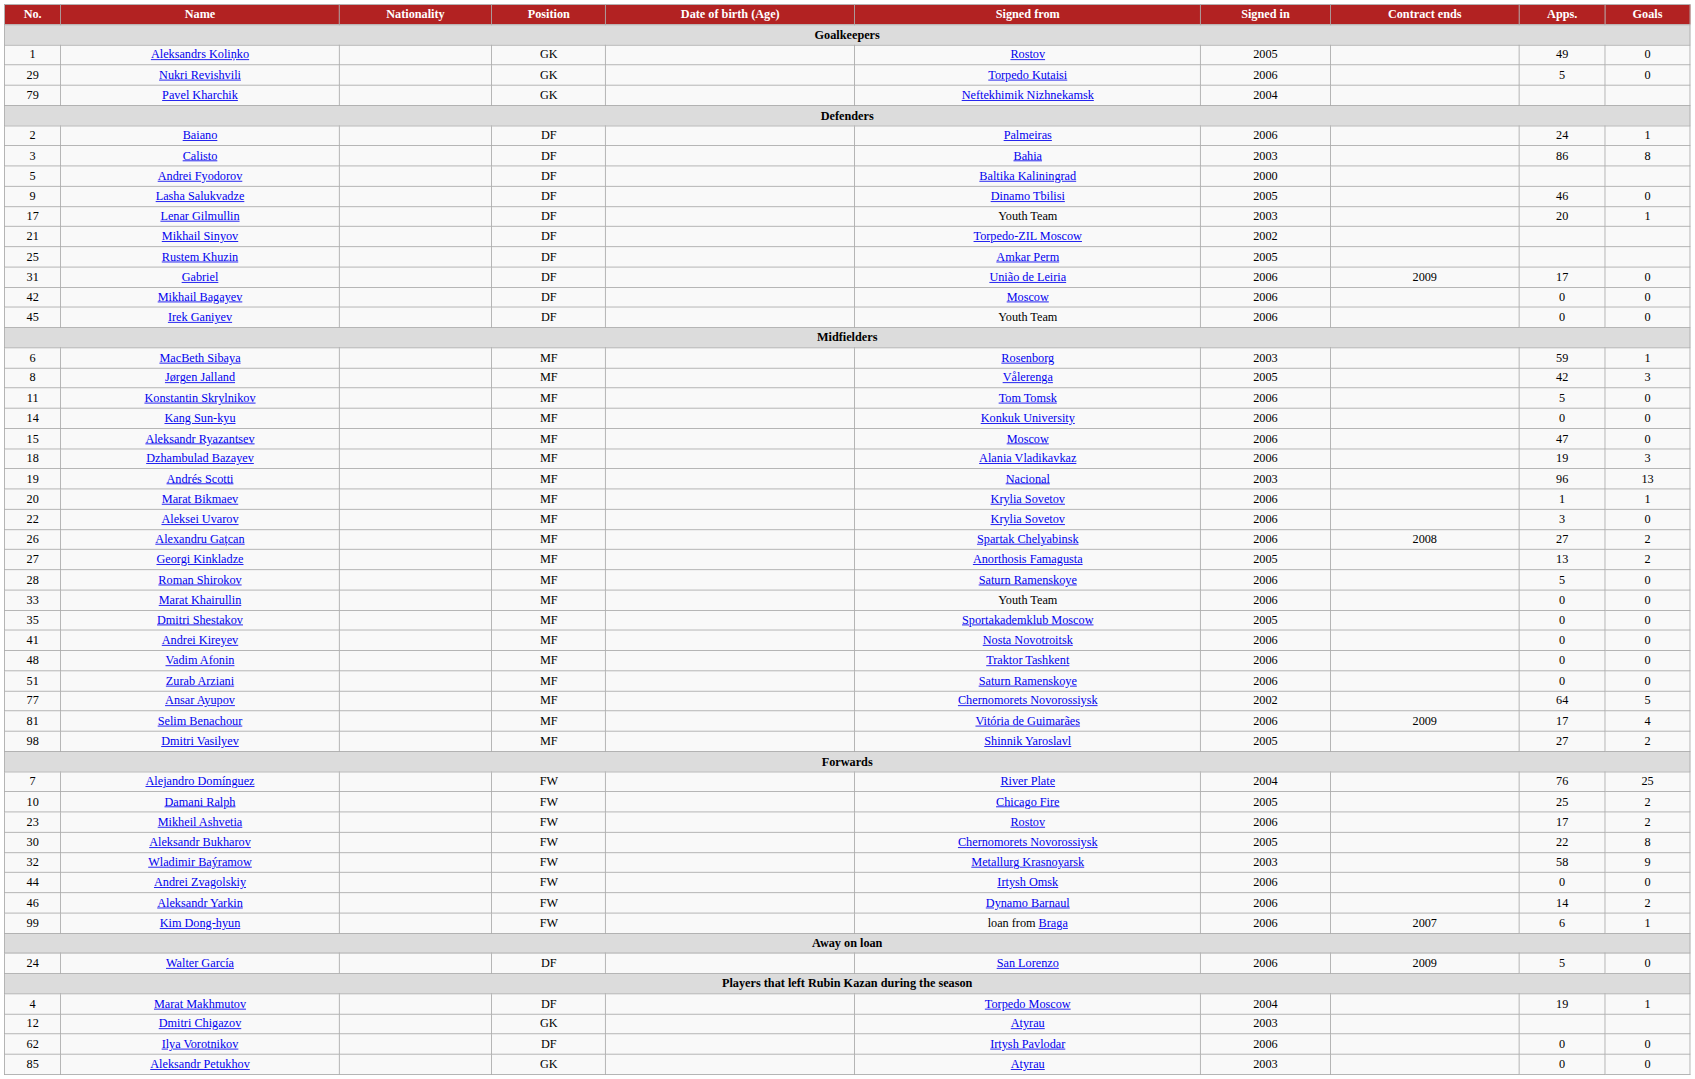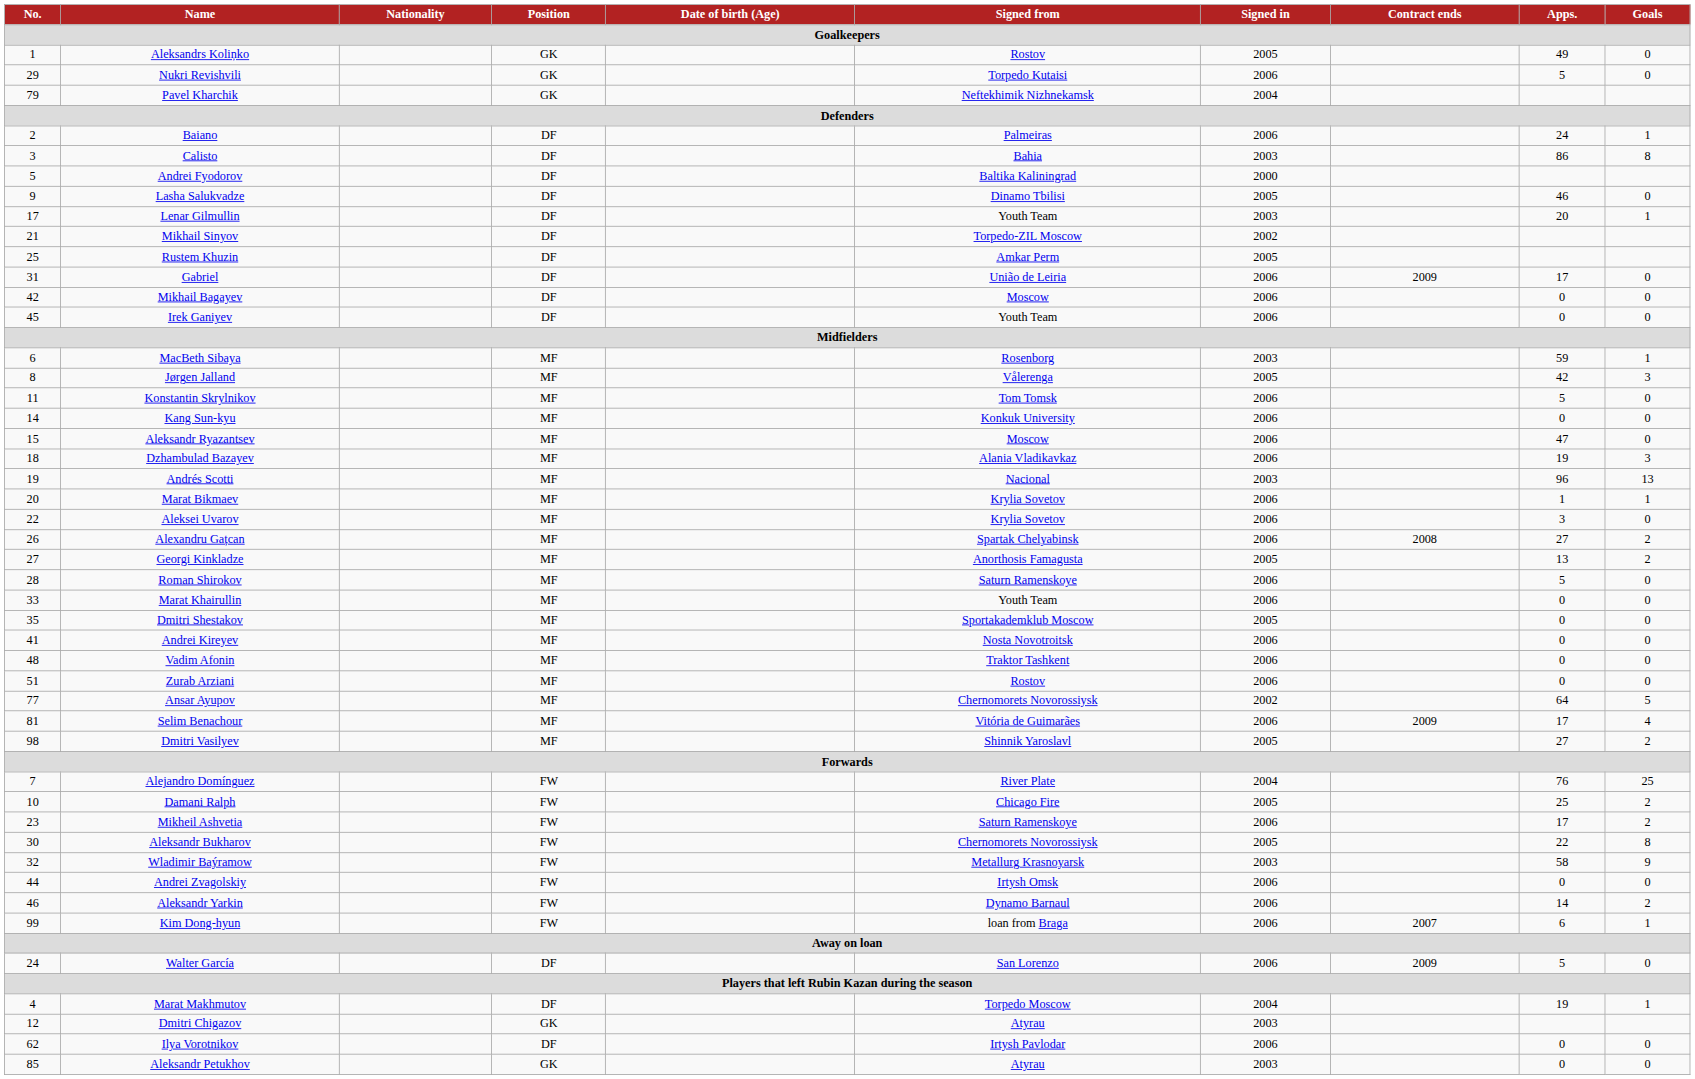 <table class="wikitable"  style="text-align:center; font-size:90%; width:100%;">
 <tr>
 <th style="background:#B22222; color:white; text-align:center;">No.</th>
 <th style="background:#B22222; color:white; text-align:center;">Name</th>
 <th style="background:#B22222; color:white; text-align:center;">Nationality</th>
 <th style="background:#B22222; color:white; text-align:center;">Position</th>
 <th style="background:#B22222; color:white; text-align:center;">Date of birth (Age)</th>
 <th style="background:#B22222; color:white; text-align:center;">Signed from</th>
 <th style="background:#B22222; color:white; text-align:center;">Signed in</th>
 <th style="background:#B22222; color:white; text-align:center;">Contract ends</th>
 <th style="background:#B22222; color:white; text-align:center;">Apps.</th>
 <th style="background:#B22222; color:white; text-align:center;">Goals</th>
 </tr>
 <tr>
 <th colspan="11"  style="background:#dcdcdc; text-align:center;">Goalkeepers</th>
 </tr>
 <tr>
 <td>1</td>
 <td><a href='#'>Aleksandrs Koliņko</a></td>
 <td></td>
 <td>GK</td>
 <td></td>
 <td><a href='#'>Rostov</a></td>
 <td>2005</td>
 <td></td>
 <td>49</td>
 <td>0</td>
 </tr>
 <tr>
 <td>29</td>
 <td><a href='#'>Nukri Revishvili</a></td>
 <td></td>
 <td>GK</td>
 <td></td>
 <td><a href='#'>Torpedo Kutaisi</a></td>
 <td>2006</td>
 <td></td>
 <td>5</td>
 <td>0</td>
 </tr>
 <tr>
 <td>79</td>
 <td><a href='#'>Pavel Kharchik</a></td>
 <td></td>
 <td>GK</td>
 <td></td>
 <td><a href='#'>Neftekhimik Nizhnekamsk</a></td>
 <td>2004</td>
 <td></td>
 <td></td>
 <td></td>
 </tr>
 <tr>
 <th colspan="11"  style="background:#dcdcdc; text-align:center;">Defenders</th>
 </tr>
 <tr>
 <td>2</td>
 <td><a href='#'>Baiano</a></td>
 <td></td>
 <td>DF</td>
 <td></td>
 <td><a href='#'>Palmeiras</a></td>
 <td>2006</td>
 <td></td>
 <td>24</td>
 <td>1</td>
 </tr>
 <tr>
 <td>3</td>
 <td><a href='#'>Calisto</a></td>
 <td></td>
 <td>DF</td>
 <td></td>
 <td><a href='#'>Bahia</a></td>
 <td>2003</td>
 <td></td>
 <td>86</td>
 <td>8</td>
 </tr>
 <tr>
 <td>5</td>
 <td><a href='#'>Andrei Fyodorov</a></td>
 <td></td>
 <td>DF</td>
 <td></td>
 <td><a href='#'>Baltika Kaliningrad</a></td>
 <td>2000</td>
 <td></td>
 <td></td>
 <td></td>
 </tr>
 <tr>
 <td>9</td>
 <td><a href='#'>Lasha Salukvadze</a></td>
 <td></td>
 <td>DF</td>
 <td></td>
 <td><a href='#'>Dinamo Tbilisi</a></td>
 <td>2005</td>
 <td></td>
 <td>46</td>
 <td>0</td>
 </tr>
 <tr>
 <td>17</td>
 <td><a href='#'>Lenar Gilmullin</a></td>
 <td></td>
 <td>DF</td>
 <td></td>
 <td>Youth Team</td>
 <td>2003</td>
 <td></td>
 <td>20</td>
 <td>1</td>
 </tr>
 <tr>
 <td>21</td>
 <td><a href='#'>Mikhail Sinyov</a></td>
 <td></td>
 <td>DF</td>
 <td></td>
 <td><a href='#'>Torpedo-ZIL Moscow</a></td>
 <td>2002</td>
 <td></td>
 <td></td>
 <td></td>
 </tr>
 <tr>
 <td>25</td>
 <td><a href='#'>Rustem Khuzin</a></td>
 <td></td>
 <td>DF</td>
 <td></td>
 <td><a href='#'>Amkar Perm</a></td>
 <td>2005</td>
 <td></td>
 <td></td>
 <td></td>
 </tr>
 <tr>
 <td>31</td>
 <td><a href='#'>Gabriel</a></td>
 <td></td>
 <td>DF</td>
 <td></td>
 <td><a href='#'>União de Leiria</a></td>
 <td>2006</td>
 <td>2009</td>
 <td>17</td>
 <td>0</td>
 </tr>
 <tr>
 <td>42</td>
 <td><a href='#'>Mikhail Bagayev</a></td>
 <td></td>
 <td>DF</td>
 <td></td>
 <td><a href='#'>Moscow</a></td>
 <td>2006</td>
 <td></td>
 <td>0</td>
 <td>0</td>
 </tr>
 <tr>
 <td>45</td>
 <td><a href='#'>Irek Ganiyev</a></td>
 <td></td>
 <td>DF</td>
 <td></td>
 <td>Youth Team</td>
 <td>2006</td>
 <td></td>
 <td>0</td>
 <td>0</td>
 </tr>
 <tr>
 <th colspan="11"  style="background:#dcdcdc; text-align:center;">Midfielders</th>
 </tr>
 <tr>
 <td>6</td>
 <td><a href='#'>MacBeth Sibaya</a></td>
 <td></td>
 <td>MF</td>
 <td></td>
 <td><a href='#'>Rosenborg</a></td>
 <td>2003</td>
 <td></td>
 <td>59</td>
 <td>1</td>
 </tr>
 <tr>
 <td>8</td>
 <td><a href='#'>Jørgen Jalland</a></td>
 <td></td>
 <td>MF</td>
 <td></td>
 <td><a href='#'>Vålerenga</a></td>
 <td>2005</td>
 <td></td>
 <td>42</td>
 <td>3</td>
 </tr>
 <tr>
 <td>11</td>
 <td><a href='#'>Konstantin Skrylnikov</a></td>
 <td></td>
 <td>MF</td>
 <td></td>
 <td><a href='#'>Tom Tomsk</a></td>
 <td>2006</td>
 <td></td>
 <td>5</td>
 <td>0</td>
 </tr>
 <tr>
 <td>14</td>
 <td><a href='#'>Kang Sun-kyu</a></td>
 <td></td>
 <td>MF</td>
 <td></td>
 <td><a href='#'>Konkuk University</a></td>
 <td>2006</td>
 <td></td>
 <td>0</td>
 <td>0</td>
 </tr>
 <tr>
 <td>15</td>
 <td><a href='#'>Aleksandr Ryazantsev</a></td>
 <td></td>
 <td>MF</td>
 <td></td>
 <td><a href='#'>Moscow</a></td>
 <td>2006</td>
 <td></td>
 <td>47</td>
 <td>0</td>
 </tr>
 <tr>
 <td>18</td>
 <td><a href='#'>Dzhambulad Bazayev</a></td>
 <td></td>
 <td>MF</td>
 <td></td>
 <td><a href='#'>Alania Vladikavkaz</a></td>
 <td>2006</td>
 <td></td>
 <td>19</td>
 <td>3</td>
 </tr>
 <tr>
 <td>19</td>
 <td><a href='#'>Andrés Scotti</a></td>
 <td></td>
 <td>MF</td>
 <td></td>
 <td><a href='#'>Nacional</a></td>
 <td>2003</td>
 <td></td>
 <td>96</td>
 <td>13</td>
 </tr>
 <tr>
 <td>20</td>
 <td><a href='#'>Marat Bikmaev</a></td>
 <td></td>
 <td>MF</td>
 <td></td>
 <td><a href='#'>Krylia Sovetov</a></td>
 <td>2006</td>
 <td></td>
 <td>1</td>
 <td>1</td>
 </tr>
 <tr>
 <td>22</td>
 <td><a href='#'>Aleksei Uvarov</a></td>
 <td></td>
 <td>MF</td>
 <td></td>
 <td><a href='#'>Krylia Sovetov</a></td>
 <td>2006</td>
 <td></td>
 <td>3</td>
 <td>0</td>
 </tr>
 <tr>
 <td>26</td>
 <td><a href='#'>Alexandru Gațcan</a></td>
 <td></td>
 <td>MF</td>
 <td></td>
 <td><a href='#'>Spartak Chelyabinsk</a></td>
 <td>2006</td>
 <td>2008</td>
 <td>27</td>
 <td>2</td>
 </tr>
 <tr>
 <td>27</td>
 <td><a href='#'>Georgi Kinkladze</a></td>
 <td></td>
 <td>MF</td>
 <td></td>
 <td><a href='#'>Anorthosis Famagusta</a></td>
 <td>2005</td>
 <td></td>
 <td>13</td>
 <td>2</td>
 </tr>
 <tr>
 <td>28</td>
 <td><a href='#'>Roman Shirokov</a></td>
 <td></td>
 <td>MF</td>
 <td></td>
 <td><a href='#'>Saturn Ramenskoye</a></td>
 <td>2006</td>
 <td></td>
 <td>5</td>
 <td>0</td>
 </tr>
 <tr>
 <td>33</td>
 <td><a href='#'>Marat Khairullin</a></td>
 <td></td>
 <td>MF</td>
 <td></td>
 <td>Youth Team</td>
 <td>2006</td>
 <td></td>
 <td>0</td>
 <td>0</td>
 </tr>
 <tr>
 <td>35</td>
 <td><a href='#'>Dmitri Shestakov</a></td>
 <td></td>
 <td>MF</td>
 <td></td>
 <td><a href='#'>Sportakademklub Moscow</a></td>
 <td>2005</td>
 <td></td>
 <td>0</td>
 <td>0</td>
 </tr>
 <tr>
 <td>41</td>
 <td><a href='#'>Andrei Kireyev</a></td>
 <td></td>
 <td>MF</td>
 <td></td>
 <td><a href='#'>Nosta Novotroitsk</a></td>
 <td>2006</td>
 <td></td>
 <td>0</td>
 <td>0</td>
 </tr>
 <tr>
 <td>48</td>
 <td><a href='#'>Vadim Afonin</a></td>
 <td></td>
 <td>MF</td>
 <td></td>
 <td><a href='#'>Traktor Tashkent</a></td>
 <td>2006</td>
 <td></td>
 <td>0</td>
 <td>0</td>
 </tr>
 <tr>
 <td>51</td>
 <td><a href='#'>Zurab Arziani</a></td>
 <td></td>
 <td>MF</td>
 <td></td>
-<td><a href='#'>Saturn Ramenskoye</a></td>
+<td><a href='#'>Rostov</a></td>
 <td>2006</td>
 <td></td>
 <td>0</td>
 <td>0</td>
 </tr>
 <tr>
 <td>77</td>
 <td><a href='#'>Ansar Ayupov</a></td>
 <td></td>
 <td>MF</td>
 <td></td>
 <td><a href='#'>Chernomorets Novorossiysk</a></td>
 <td>2002</td>
 <td></td>
 <td>64</td>
 <td>5</td>
 </tr>
 <tr>
 <td>81</td>
 <td><a href='#'>Selim Benachour</a></td>
 <td></td>
 <td>MF</td>
 <td></td>
 <td><a href='#'>Vitória de Guimarães</a></td>
 <td>2006</td>
 <td>2009</td>
 <td>17</td>
 <td>4</td>
 </tr>
 <tr>
 <td>98</td>
 <td><a href='#'>Dmitri Vasilyev</a></td>
 <td></td>
 <td>MF</td>
 <td></td>
 <td><a href='#'>Shinnik Yaroslavl</a></td>
 <td>2005</td>
 <td></td>
 <td>27</td>
 <td>2</td>
 </tr>
 <tr>
 <th colspan="11"  style="background:#dcdcdc; text-align:center;">Forwards</th>
 </tr>
 <tr>
 <td>7</td>
 <td><a href='#'>Alejandro Domínguez</a></td>
 <td></td>
 <td>FW</td>
 <td></td>
 <td><a href='#'>River Plate</a></td>
 <td>2004</td>
 <td></td>
 <td>76</td>
 <td>25</td>
 </tr>
 <tr>
 <td>10</td>
 <td><a href='#'>Damani Ralph</a></td>
 <td></td>
 <td>FW</td>
 <td></td>
 <td><a href='#'>Chicago Fire</a></td>
 <td>2005</td>
 <td></td>
 <td>25</td>
 <td>2</td>
 </tr>
 <tr>
 <td>23</td>
 <td><a href='#'>Mikheil Ashvetia</a></td>
 <td></td>
 <td>FW</td>
 <td></td>
-<td><a href='#'>Rostov</a></td>
+<td><a href='#'>Saturn Ramenskoye</a></td>
 <td>2006</td>
 <td></td>
 <td>17</td>
 <td>2</td>
 </tr>
 <tr>
 <td>30</td>
 <td><a href='#'>Aleksandr Bukharov</a></td>
 <td></td>
 <td>FW</td>
 <td></td>
 <td><a href='#'>Chernomorets Novorossiysk</a></td>
 <td>2005</td>
 <td></td>
 <td>22</td>
 <td>8</td>
 </tr>
 <tr>
 <td>32</td>
 <td><a href='#'>Wladimir Baýramow</a></td>
 <td></td>
 <td>FW</td>
 <td></td>
 <td><a href='#'>Metallurg Krasnoyarsk</a></td>
 <td>2003</td>
 <td></td>
 <td>58</td>
 <td>9</td>
 </tr>
 <tr>
 <td>44</td>
 <td><a href='#'>Andrei Zvagolskiy</a></td>
 <td></td>
 <td>FW</td>
 <td></td>
 <td><a href='#'>Irtysh Omsk</a></td>
 <td>2006</td>
 <td></td>
 <td>0</td>
 <td>0</td>
 </tr>
 <tr>
 <td>46</td>
 <td><a href='#'>Aleksandr Yarkin</a></td>
 <td></td>
 <td>FW</td>
 <td></td>
 <td><a href='#'>Dynamo Barnaul</a></td>
 <td>2006</td>
 <td></td>
 <td>14</td>
 <td>2</td>
 </tr>
 <tr>
 <td>99</td>
 <td><a href='#'>Kim Dong-hyun</a></td>
 <td></td>
 <td>FW</td>
 <td></td>
 <td>loan from <a href='#'>Braga</a></td>
 <td>2006</td>
 <td>2007</td>
 <td>6</td>
 <td>1</td>
 </tr>
 <tr>
 <th colspan="11"  style="background:#dcdcdc; text-align:center;">Away on loan</th>
 </tr>
 <tr>
 <td>24</td>
 <td><a href='#'>Walter García</a></td>
 <td></td>
 <td>DF</td>
 <td></td>
 <td><a href='#'>San Lorenzo</a></td>
 <td>2006</td>
 <td>2009</td>
 <td>5</td>
 <td>0</td>
 </tr>
 <tr>
 <th colspan="11"  style="background:#dcdcdc; text-align:center;">Players that left Rubin Kazan during the season</th>
 </tr>
 <tr>
 <td>4</td>
 <td><a href='#'>Marat Makhmutov</a></td>
 <td></td>
 <td>DF</td>
 <td></td>
 <td><a href='#'>Torpedo Moscow</a></td>
 <td>2004</td>
 <td></td>
 <td>19</td>
 <td>1</td>
 </tr>
 <tr>
 <td>12</td>
 <td><a href='#'>Dmitri Chigazov</a></td>
 <td></td>
 <td>GK</td>
 <td></td>
 <td><a href='#'>Atyrau</a></td>
 <td>2003</td>
 <td></td>
 <td></td>
 <td></td>
 </tr>
 <tr>
 <td>62</td>
 <td><a href='#'>Ilya Vorotnikov</a></td>
 <td></td>
 <td>DF</td>
 <td></td>
 <td><a href='#'>Irtysh Pavlodar</a></td>
 <td>2006</td>
 <td></td>
 <td>0</td>
 <td>0</td>
 </tr>
 <tr>
 <td>85</td>
 <td><a href='#'>Aleksandr Petukhov</a></td>
 <td></td>
 <td>GK</td>
 <td></td>
 <td><a href='#'>Atyrau</a></td>
 <td>2003</td>
 <td></td>
 <td>0</td>
 <td>0</td>
 </tr>
 </table>
